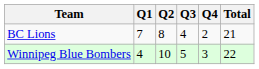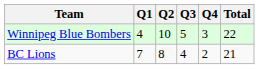 <table class="wikitable">
 <tr>
 <th>Team</th>
 <th>Q1</th>
 <th>Q2</th>
 <th>Q3</th>
 <th>Q4</th>
 <th>Total</th>
 </tr>
+<tr style="background-color:#ddffdd">
+<td><a href='#'>Winnipeg Blue Bombers</a></td>
+<td>4</td>
+<td>10</td>
+<td>5</td>
+<td>3</td>
+<td>22</td>
+</tr>
 <tr>
 <td><a href='#'>BC Lions</a></td>
 <td>7</td>
 <td>8</td>
 <td>4</td>
 <td>2</td>
 <td>21</td>
 </tr>
-<tr style="background-color:#ddffdd">
-<td><a href='#'>Winnipeg Blue Bombers</a></td>
-<td>4</td>
-<td>10</td>
-<td>5</td>
-<td>3</td>
-<td>22</td>
-</tr>
 </table>
